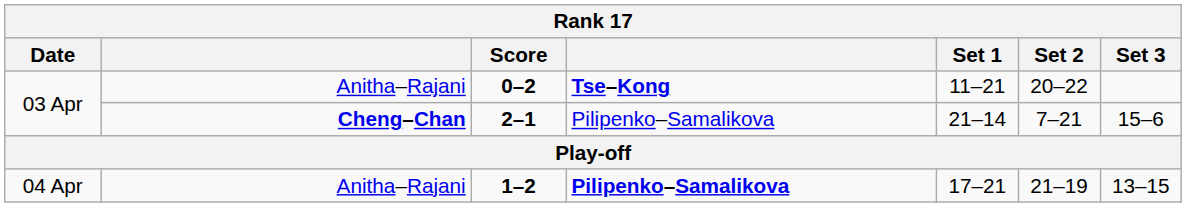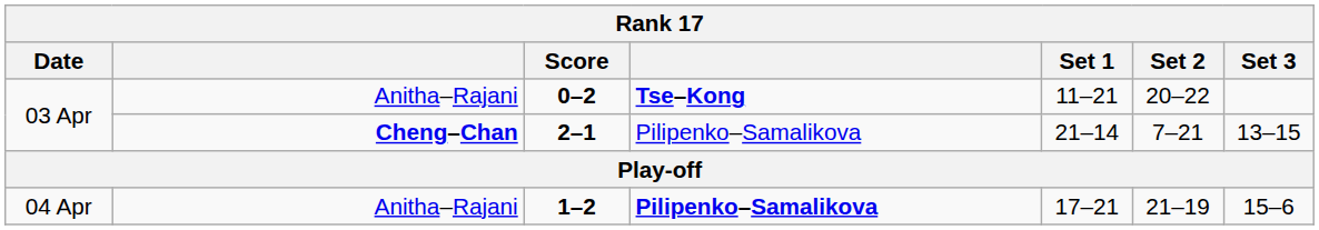 <table class="wikitable" style="text-align: center; font-size:90% ">
 <tr>
 <th colspan=7>Rank 17</th>
 </tr>
 <tr>
 <th width="60">Date</th>
 <th align="right" width="250"></th>
 <th width="60">Score</th>
 <th align="left" width="250"></th>
 <th width="50">Set 1</th>
 <th width="50">Set 2</th>
 <th width="50">Set 3</th>
 </tr>
 <tr>
 <td rowspan=2>03 Apr</td>
 <td align=right><a href='#'>Anitha</a>–<a href='#'>Rajani</a> </td>
 <td align=center><strong>0–2</strong></td>
 <td align=left><strong> <a href='#'>Tse</a>–<a href='#'>Kong</a></strong></td>
 <td>11–21</td>
 <td>20–22</td>
 <td></td>
 </tr>
 <tr>
 <td align=right><strong><a href='#'>Cheng</a>–<a href='#'>Chan</a> </strong></td>
 <td align=center><strong>2–1</strong></td>
 <td align=left> <a href='#'>Pilipenko</a>–<a href='#'>Samalikova</a></td>
 <td>21–14</td>
 <td>7–21</td>
-<td>15–6</td>
+<td>13–15</td>
 </tr>
 <tr>
 <th colspan=7>Play-off</th>
 </tr>
 <tr>
 <td>04 Apr</td>
 <td align=right><a href='#'>Anitha</a>–<a href='#'>Rajani</a> </td>
 <td align=center><strong>1–2</strong></td>
 <td align=left><strong> <a href='#'>Pilipenko</a>–<a href='#'>Samalikova</a></strong></td>
 <td>17–21</td>
 <td>21–19</td>
-<td>13–15</td>
+<td>15–6</td>
 </tr>
 </table>
